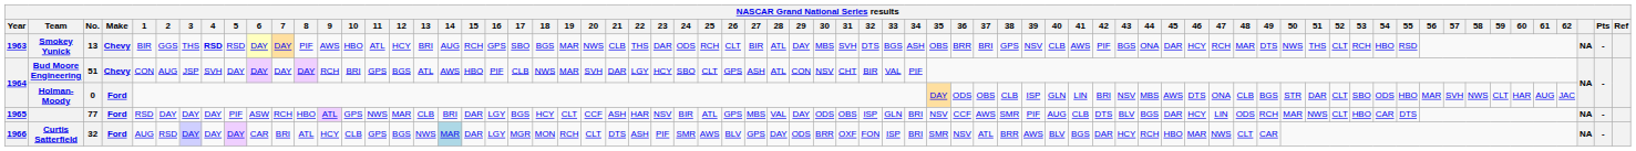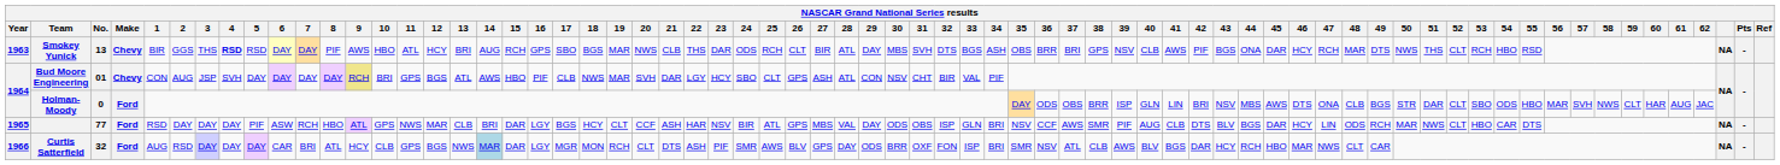 <table class="wikitable" style="text-align:center; font-size:75%">
 <tr>
 <th colspan="69"><a href='#'>NASCAR Grand National Series</a> results</th>
 </tr>
 <tr>
 <th>Year</th>
 <th>Team</th>
 <th>No.</th>
 <th>Make</th>
 <th>1</th>
 <th>2</th>
 <th>3</th>
 <th>4</th>
 <th>5</th>
 <th>6</th>
 <th>7</th>
 <th>8</th>
 <th>9</th>
 <th>10</th>
 <th>11</th>
 <th>12</th>
 <th>13</th>
 <th>14</th>
 <th>15</th>
 <th>16</th>
 <th>17</th>
 <th>18</th>
 <th>19</th>
 <th>20</th>
 <th>21</th>
 <th>22</th>
 <th>23</th>
 <th>24</th>
 <th>25</th>
 <th>26</th>
 <th>27</th>
 <th>28</th>
 <th>29</th>
 <th>30</th>
 <th>31</th>
 <th>32</th>
 <th>33</th>
 <th>34</th>
 <th>35</th>
 <th>36</th>
 <th>37</th>
 <th>38</th>
 <th>39</th>
 <th>40</th>
 <th>41</th>
 <th>42</th>
 <th>43</th>
 <th>44</th>
 <th>45</th>
 <th>46</th>
 <th>47</th>
 <th>48</th>
 <th>49</th>
 <th>50</th>
 <th>51</th>
 <th>52</th>
 <th>53</th>
 <th>54</th>
 <th>55</th>
 <th>56</th>
 <th>57</th>
 <th>58</th>
 <th>59</th>
 <th>60</th>
 <th>61</th>
 <th>62</th>
 <th></th>
 <th>Pts</th>
 <th>Ref</th>
 </tr>
 <tr>
 <th><a href='#'>1963</a></th>
 <th><a href='#'>Smokey Yunick</a></th>
 <th>13</th>
 <th><a href='#'>Chevy</a></th>
 <td><a href='#'>BIR</a></td>
 <td><a href='#'>GGS</a></td>
 <td><a href='#'>THS</a></td>
 <td><strong><a href='#'>RSD</a></strong></td>
 <td><a href='#'>RSD</a></td>
 <td style="background:#FFFFBF;"><a href='#'>DAY</a><br></td>
 <td style="background:#FFDF9F;"><a href='#'>DAY</a><br></td>
 <td><a href='#'>PIF</a></td>
 <td><a href='#'>AWS</a></td>
 <td><a href='#'>HBO</a></td>
 <td><a href='#'>ATL</a></td>
 <td><a href='#'>HCY</a></td>
 <td><a href='#'>BRI</a></td>
 <td><a href='#'>AUG</a></td>
 <td><a href='#'>RCH</a></td>
 <td><a href='#'>GPS</a></td>
 <td><a href='#'>SBO</a></td>
 <td><a href='#'>BGS</a></td>
 <td><a href='#'>MAR</a></td>
 <td><a href='#'>NWS</a></td>
 <td><a href='#'>CLB</a></td>
 <td><a href='#'>THS</a></td>
 <td><a href='#'>DAR</a></td>
 <td><a href='#'>ODS</a></td>
 <td><a href='#'>RCH</a></td>
 <td><a href='#'>CLT</a></td>
 <td><a href='#'>BIR</a></td>
 <td><a href='#'>ATL</a></td>
 <td><a href='#'>DAY</a></td>
 <td><a href='#'>MBS</a></td>
 <td><a href='#'>SVH</a></td>
 <td><a href='#'>DTS</a></td>
 <td><a href='#'>BGS</a></td>
 <td><a href='#'>ASH</a></td>
 <td><a href='#'>OBS</a></td>
 <td><a href='#'>BRR</a></td>
 <td><a href='#'>BRI</a></td>
 <td><a href='#'>GPS</a></td>
 <td><a href='#'>NSV</a></td>
 <td><a href='#'>CLB</a></td>
 <td><a href='#'>AWS</a></td>
 <td><a href='#'>PIF</a></td>
 <td><a href='#'>BGS</a></td>
 <td><a href='#'>ONA</a></td>
 <td><a href='#'>DAR</a></td>
 <td><a href='#'>HCY</a></td>
 <td><a href='#'>RCH</a></td>
 <td><a href='#'>MAR</a></td>
 <td><a href='#'>DTS</a></td>
 <td><a href='#'>NWS</a></td>
 <td><a href='#'>THS</a></td>
 <td><a href='#'>CLT</a></td>
 <td><a href='#'>RCH</a></td>
 <td><a href='#'>HBO</a></td>
 <td><a href='#'>RSD</a></td>
 <td colspan=7></td>
 <th>NA</th>
 <th>-</th>
 <th></th>
 </tr>
 <tr>
 <th rowspan=2><a href='#'>1964</a></th>
 <th><a href='#'>Bud Moore Engineering</a></th>
-<th>51</th>
+<th>01</th>
 <th><a href='#'>Chevy</a></th>
 <td><a href='#'>CON</a></td>
 <td><a href='#'>AUG</a></td>
 <td><a href='#'>JSP</a></td>
 <td><a href='#'>SVH</a></td>
 <td><a href='#'>DAY</a></td>
 <td style="background:#EFCFFF;"><a href='#'>DAY</a><br></td>
 <td><a href='#'>DAY</a></td>
 <td style="background:#EFCFFF;"><a href='#'>DAY</a><br></td>
-<td><a href='#'>RCH</a></td>
+<td style="background: khaki;"><a href='#'>RCH</a></td>
 <td><a href='#'>BRI</a></td>
 <td><a href='#'>GPS</a></td>
 <td><a href='#'>BGS</a></td>
 <td><a href='#'>ATL</a></td>
 <td><a href='#'>AWS</a></td>
 <td><a href='#'>HBO</a></td>
 <td><a href='#'>PIF</a></td>
 <td><a href='#'>CLB</a></td>
 <td><a href='#'>NWS</a></td>
 <td><a href='#'>MAR</a></td>
 <td><a href='#'>SVH</a></td>
 <td><a href='#'>DAR</a></td>
 <td><a href='#'>LGY</a></td>
 <td><a href='#'>HCY</a></td>
 <td><a href='#'>SBO</a></td>
 <td><a href='#'>CLT</a></td>
 <td><a href='#'>GPS</a></td>
 <td><a href='#'>ASH</a></td>
 <td><a href='#'>ATL</a></td>
 <td><a href='#'>CON</a></td>
 <td><a href='#'>NSV</a></td>
 <td><a href='#'>CHT</a></td>
 <td><a href='#'>BIR</a></td>
 <td><a href='#'>VAL</a></td>
 <td><a href='#'>PIF</a></td>
 <td colspan=28></td>
 <th rowspan=2>NA</th>
 <th rowspan=2>-</th>
 <th rowspan=2></th>
 </tr>
 <tr>
 <th><a href='#'>Holman-Moody</a></th>
 <th>0</th>
 <th><a href='#'>Ford</a></th>
 <td colspan=34></td>
 <td style="background:#FFDF9F;"><a href='#'>DAY</a><br></td>
 <td><a href='#'>ODS</a></td>
 <td><a href='#'>OBS</a></td>
-<td><a href='#'>CLB</a></td>
+<td><a href='#'>BRR</a></td>
 <td><a href='#'>ISP</a></td>
 <td><a href='#'>GLN</a></td>
 <td><a href='#'>LIN</a></td>
 <td><a href='#'>BRI</a></td>
 <td><a href='#'>NSV</a></td>
 <td><a href='#'>MBS</a></td>
 <td><a href='#'>AWS</a></td>
 <td><a href='#'>DTS</a></td>
 <td><a href='#'>ONA</a></td>
 <td><a href='#'>CLB</a></td>
 <td><a href='#'>BGS</a></td>
 <td><a href='#'>STR</a></td>
 <td><a href='#'>DAR</a></td>
 <td><a href='#'>CLT</a></td>
 <td><a href='#'>SBO</a></td>
 <td><a href='#'>ODS</a></td>
 <td><a href='#'>HBO</a></td>
 <td><a href='#'>MAR</a></td>
 <td><a href='#'>SVH</a></td>
 <td><a href='#'>NWS</a></td>
 <td><a href='#'>CLT</a></td>
 <td><a href='#'>HAR</a></td>
 <td><a href='#'>AUG</a></td>
 <td><a href='#'>JAC</a></td>
 </tr>
 <tr>
 <th><a href='#'>1965</a></th>
 <th></th>
 <th>77</th>
 <th><a href='#'>Ford</a></th>
 <td><a href='#'>RSD</a></td>
 <td><a href='#'>DAY</a></td>
 <td><a href='#'>DAY</a></td>
 <td><a href='#'>DAY</a></td>
 <td><a href='#'>PIF</a></td>
 <td><a href='#'>ASW</a></td>
 <td><a href='#'>RCH</a></td>
 <td><a href='#'>HBO</a></td>
 <td style="background:#EFCFFF;"><a href='#'>ATL</a><br></td>
 <td><a href='#'>GPS</a></td>
 <td><a href='#'>NWS</a></td>
 <td><a href='#'>MAR</a></td>
 <td><a href='#'>CLB</a></td>
 <td><a href='#'>BRI</a></td>
 <td><a href='#'>DAR</a></td>
 <td><a href='#'>LGY</a></td>
 <td><a href='#'>BGS</a></td>
 <td><a href='#'>HCY</a></td>
 <td><a href='#'>CLT</a></td>
 <td><a href='#'>CCF</a></td>
 <td><a href='#'>ASH</a></td>
 <td><a href='#'>HAR</a></td>
 <td><a href='#'>NSV</a></td>
 <td><a href='#'>BIR</a></td>
 <td><a href='#'>ATL</a></td>
 <td><a href='#'>GPS</a></td>
 <td><a href='#'>MBS</a></td>
 <td><a href='#'>VAL</a></td>
 <td><a href='#'>DAY</a></td>
 <td><a href='#'>ODS</a></td>
 <td><a href='#'>OBS</a></td>
 <td><a href='#'>ISP</a></td>
 <td><a href='#'>GLN</a></td>
 <td><a href='#'>BRI</a></td>
 <td><a href='#'>NSV</a></td>
 <td><a href='#'>CCF</a></td>
 <td><a href='#'>AWS</a></td>
 <td><a href='#'>SMR</a></td>
 <td><a href='#'>PIF</a></td>
 <td><a href='#'>AUG</a></td>
 <td><a href='#'>CLB</a></td>
 <td><a href='#'>DTS</a></td>
 <td><a href='#'>BLV</a></td>
 <td><a href='#'>BGS</a></td>
 <td><a href='#'>DAR</a></td>
 <td><a href='#'>HCY</a></td>
 <td><a href='#'>LIN</a></td>
 <td><a href='#'>ODS</a></td>
 <td><a href='#'>RCH</a></td>
 <td><a href='#'>MAR</a></td>
 <td><a href='#'>NWS</a></td>
 <td><a href='#'>CLT</a></td>
 <td><a href='#'>HBO</a></td>
 <td><a href='#'>CAR</a></td>
 <td><a href='#'>DTS</a></td>
 <td colspan=7></td>
 <th>NA</th>
 <th>-</th>
 <th></th>
 </tr>
 <tr>
 <th><a href='#'>1966</a></th>
 <th><a href='#'>Curtis Satterfield</a></th>
 <th>32</th>
 <th><a href='#'>Ford</a></th>
 <td><a href='#'>AUG</a></td>
 <td><a href='#'>RSD</a></td>
 <td style="background:#CFCFFF;"><a href='#'>DAY</a><br></td>
 <td><a href='#'>DAY</a></td>
 <td style="background:#EFCFFF;"><a href='#'>DAY</a><br></td>
 <td><a href='#'>CAR</a></td>
 <td><a href='#'>BRI</a></td>
 <td><a href='#'>ATL</a></td>
 <td><a href='#'>HCY</a></td>
 <td><a href='#'>CLB</a></td>
 <td><a href='#'>GPS</a></td>
 <td><a href='#'>BGS</a></td>
 <td><a href='#'>NWS</a></td>
 <td style="background: lightblue;"><a href='#'>MAR</a></td>
 <td><a href='#'>DAR</a></td>
 <td><a href='#'>LGY</a></td>
 <td><a href='#'>MGR</a></td>
 <td><a href='#'>MON</a></td>
 <td><a href='#'>RCH</a></td>
 <td><a href='#'>CLT</a></td>
 <td><a href='#'>DTS</a></td>
 <td><a href='#'>ASH</a></td>
 <td><a href='#'>PIF</a></td>
 <td><a href='#'>SMR</a></td>
 <td><a href='#'>AWS</a></td>
 <td><a href='#'>BLV</a></td>
 <td><a href='#'>GPS</a></td>
 <td><a href='#'>DAY</a></td>
 <td><a href='#'>ODS</a></td>
 <td><a href='#'>BRR</a></td>
 <td><a href='#'>OXF</a></td>
 <td><a href='#'>FON</a></td>
 <td><a href='#'>ISP</a></td>
 <td><a href='#'>BRI</a></td>
 <td><a href='#'>SMR</a></td>
 <td><a href='#'>NSV</a></td>
 <td><a href='#'>ATL</a></td>
-<td><a href='#'>BRR</a></td>
+<td><a href='#'>CLB</a></td>
 <td><a href='#'>AWS</a></td>
 <td><a href='#'>BLV</a></td>
 <td><a href='#'>BGS</a></td>
 <td><a href='#'>DAR</a></td>
 <td><a href='#'>HCY</a></td>
 <td><a href='#'>RCH</a></td>
 <td><a href='#'>HBO</a></td>
 <td><a href='#'>MAR</a></td>
 <td><a href='#'>NWS</a></td>
 <td><a href='#'>CLT</a></td>
 <td><a href='#'>CAR</a></td>
 <td colspan=13></td>
 <th>NA</th>
 <th>-</th>
 <th></th>
 </tr>
 </table>
